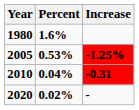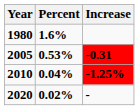 <table class="wikitable">
 <tr>
 <th>Year</th>
 <th>Percent</th>
 <th>Increase</th>
 </tr>
 <tr>
 <td><strong>1980</strong></td>
 <td><strong>1.6%</strong></td>
 <td style="background: "></td>
 </tr>
 <tr>
 <td><strong>2005</strong></td>
 <td><strong>0.53%</strong></td>
-<td style="background: red"><strong>-1.25%</strong></td>
+<td style="background: red"><strong>-0.31</strong></td>
 </tr>
 <tr>
 <td><strong>2010</strong></td>
 <td><strong>0.04%</strong></td>
-<td style="background: red"><strong>-0.31</strong></td>
+<td style="background: red"><strong>-1.25%</strong></td>
 </tr>
 <tr>
 <td><strong>2020</strong></td>
 <td><strong>0.02%</strong></td>
 <td style="background: "><strong>-</strong></td>
 </tr>
 </table>
